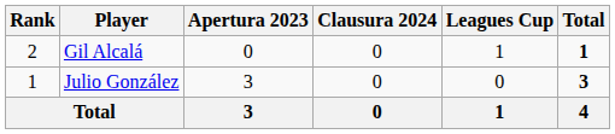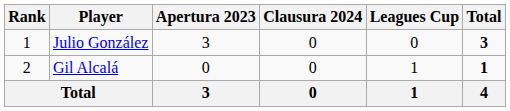 <table class="wikitable" style="text-align:center;">
 <tr>
 <th>Rank</th>
 <th>Player</th>
 <th>Apertura 2023</th>
 <th>Clausura 2024</th>
 <th>Leagues Cup</th>
 <th>Total</th>
 </tr>
 <tr>
+<td>1</td>
+<td align=left> <a href='#'>Julio González</a></td>
+<td>3</td>
+<td>0</td>
+<td>0</td>
+<td><strong>3</strong></td>
+</tr>
+<tr>
 <td>2</td>
 <td align=left> <a href='#'>Gil Alcalá</a></td>
 <td>0</td>
 <td>0</td>
 <td>1</td>
 <td><strong>1</strong></td>
-</tr>
-<tr>
-<td>1</td>
-<td align=left> <a href='#'>Julio González</a></td>
-<td>3</td>
-<td>0</td>
-<td>0</td>
-<td><strong>3</strong></td>
 </tr>
 <tr>
 <th colspan=2>Total</th>
 <th>3</th>
 <th>0</th>
 <th>1</th>
 <th>4</th>
 </tr>
 </table>
